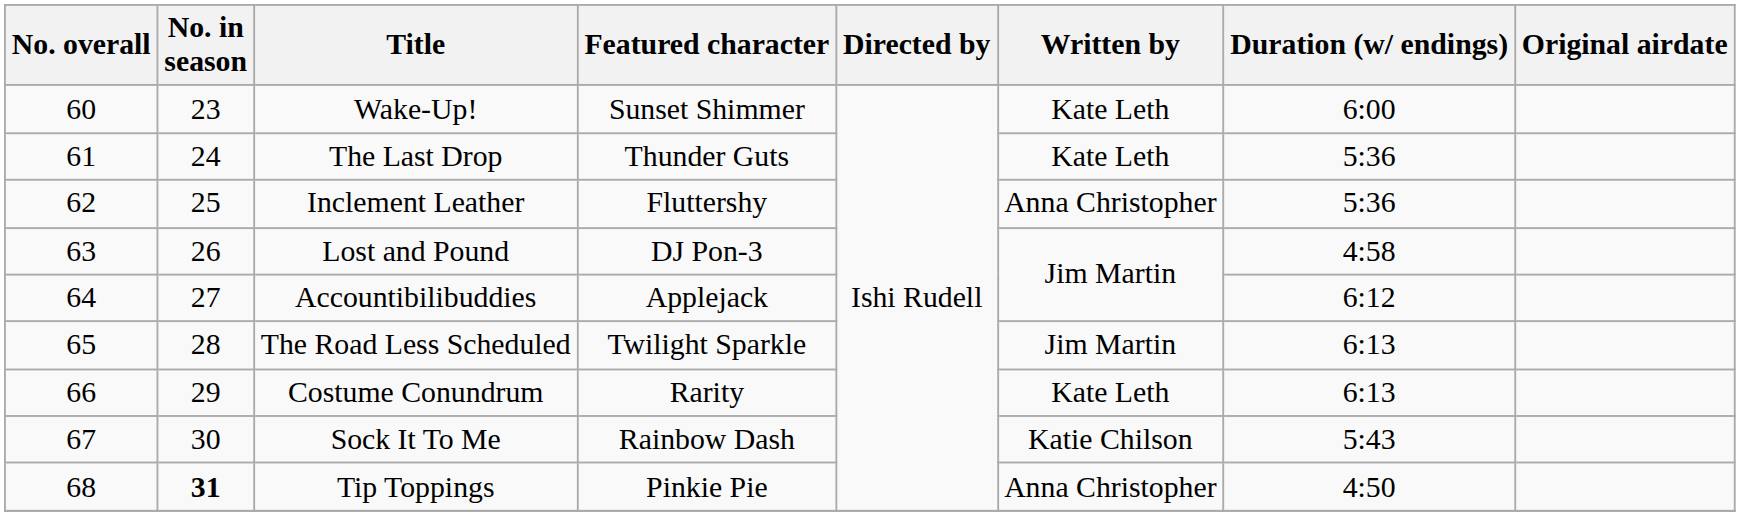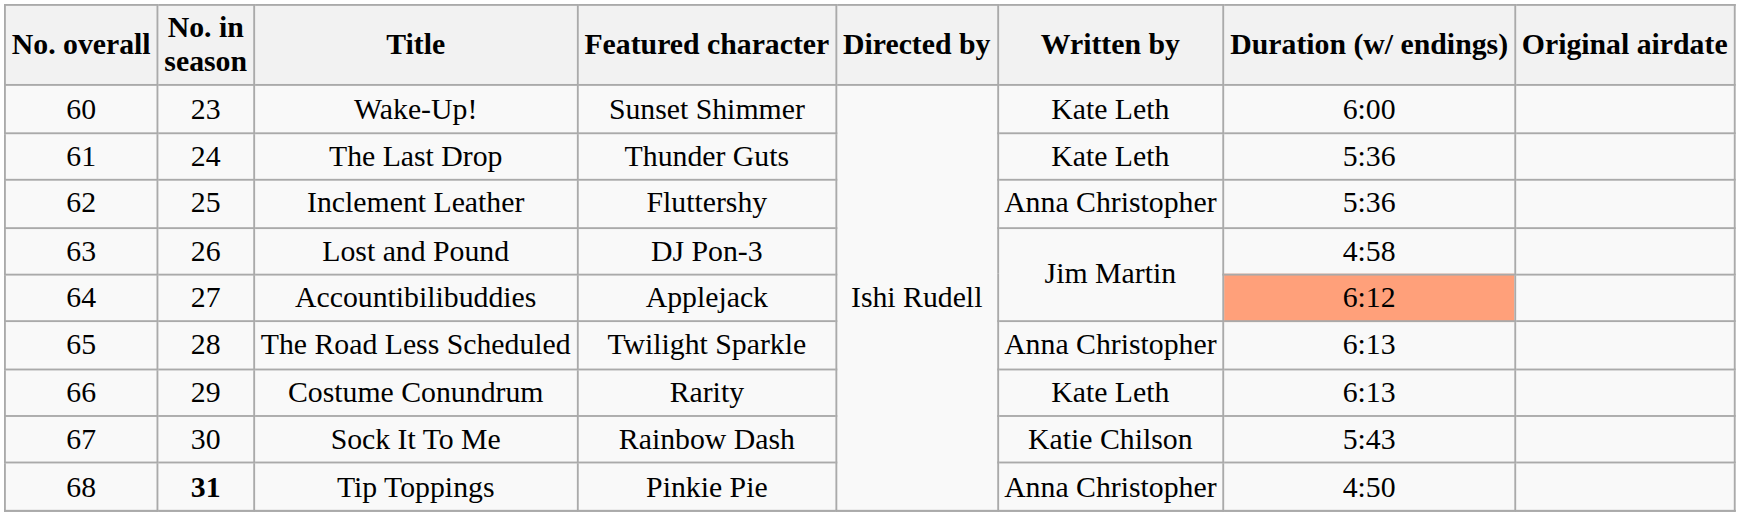 <table class="wikitable sortable" style="text-align: center">
 <tr>
 <th>No. overall</th>
 <th>No. in<br>season</th>
 <th>Title</th>
 <th>Featured character</th>
 <th>Directed by</th>
 <th>Written by</th>
 <th>Duration (w/ endings)</th>
 <th>Original airdate</th>
 </tr>
 <tr>
 <td>60</td>
 <td>23</td>
 <td>Wake-Up!</td>
 <td>Sunset Shimmer</td>
 <td rowspan=9>Ishi Rudell</td>
 <td>Kate Leth</td>
 <td>6:00</td>
 <td></td>
 </tr>
 <tr>
 <td>61</td>
 <td>24</td>
 <td>The Last Drop</td>
 <td>Thunder Guts</td>
 <td>Kate Leth</td>
 <td>5:36</td>
 <td></td>
 </tr>
 <tr>
 <td>62</td>
 <td>25</td>
 <td>Inclement Leather</td>
 <td>Fluttershy</td>
 <td>Anna Christopher</td>
 <td>5:36</td>
 <td></td>
 </tr>
 <tr>
 <td>63</td>
 <td>26</td>
 <td>Lost and Pound</td>
 <td>DJ Pon-3</td>
 <td rowspan="2">Jim Martin</td>
 <td>4:58</td>
 <td></td>
 </tr>
 <tr>
 <td>64</td>
 <td>27</td>
 <td>Accountibilibuddies</td>
 <td>Applejack</td>
-<td>6:12</td>
+<td style="background: lightsalmon;">6:12</td>
 <td></td>
 </tr>
 <tr>
 <td>65</td>
 <td>28</td>
 <td>The Road Less Scheduled</td>
 <td>Twilight Sparkle</td>
-<td>Jim Martin</td>
+<td>Anna Christopher</td>
 <td>6:13</td>
 <td></td>
 </tr>
 <tr>
 <td>66</td>
 <td>29</td>
 <td>Costume Conundrum</td>
 <td>Rarity</td>
 <td>Kate Leth</td>
 <td>6:13</td>
 <td></td>
 </tr>
 <tr>
 <td>67</td>
 <td>30</td>
 <td>Sock It To Me</td>
 <td>Rainbow Dash</td>
 <td>Katie Chilson</td>
 <td>5:43</td>
 <td></td>
 </tr>
 <tr>
 <td>68</td>
 <td><strong>31</strong></td>
 <td>Tip Toppings</td>
 <td>Pinkie Pie</td>
 <td>Anna Christopher</td>
 <td>4:50</td>
 <td></td>
 </tr>
 <tr>
 </tr>
 </table>
